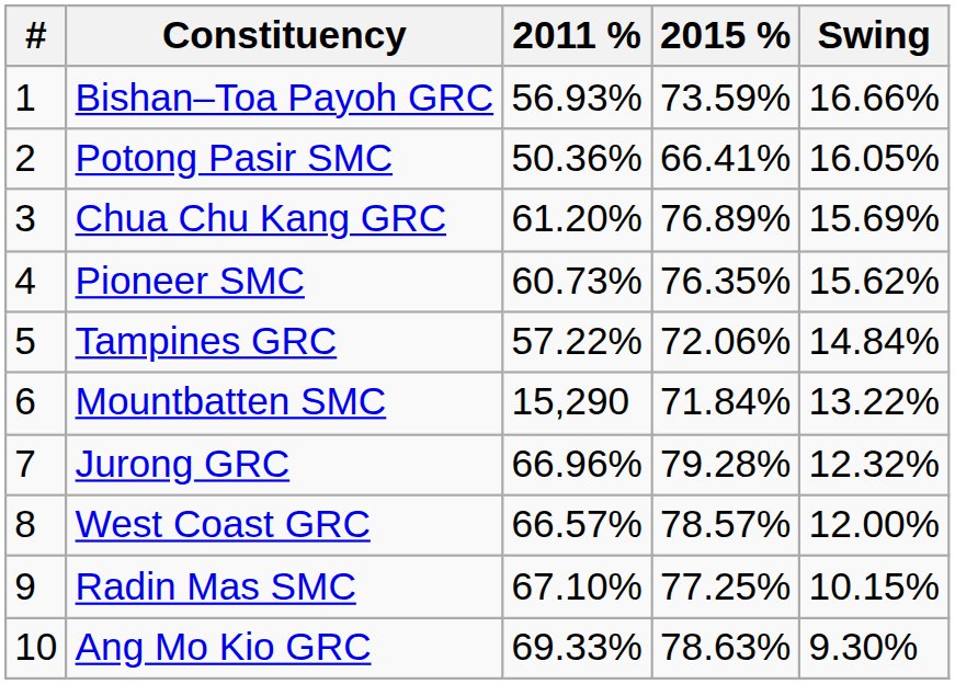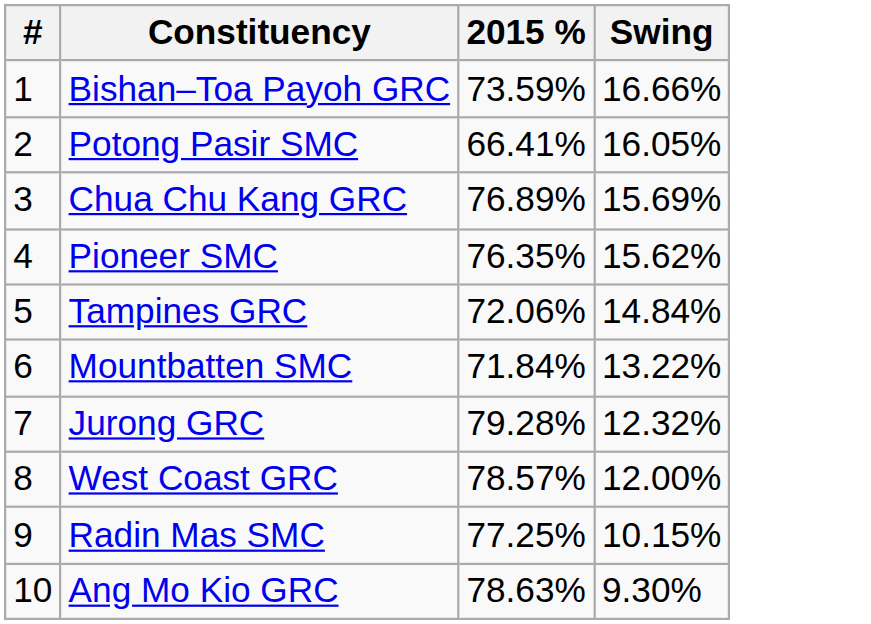 <table class="wikitable sortable">
 <tr>
 <th>#</th>
 <th>Constituency</th>
-<th data-sort-type="number">2011 %</th>
 <th data-sort-type="number">2015 %</th>
 <th>Swing</th>
 </tr>
 <tr>
 <td>1</td>
 <td><a href='#'>Bishan–Toa Payoh GRC</a></td>
-<td>56.93%</td>
 <td>73.59%</td>
 <td> 16.66%</td>
 </tr>
 <tr>
 <td>2</td>
 <td><a href='#'>Potong Pasir SMC</a></td>
-<td>50.36%</td>
 <td>66.41%</td>
 <td> 16.05%</td>
 </tr>
 <tr>
 <td>3</td>
 <td><a href='#'>Chua Chu Kang GRC</a></td>
-<td>61.20%</td>
 <td>76.89%</td>
 <td> 15.69%</td>
 </tr>
 <tr>
 <td>4</td>
 <td><a href='#'>Pioneer SMC</a></td>
-<td>60.73%</td>
 <td>76.35%</td>
 <td> 15.62%</td>
 </tr>
 <tr>
 <td>5</td>
 <td><a href='#'>Tampines GRC</a></td>
-<td>57.22%</td>
 <td>72.06%</td>
 <td> 14.84%</td>
 </tr>
 <tr>
 <td>6</td>
 <td><a href='#'>Mountbatten SMC</a></td>
-<td>15,290</td>
 <td>71.84%</td>
 <td> 13.22%</td>
 </tr>
 <tr>
 <td>7</td>
 <td><a href='#'>Jurong GRC</a></td>
-<td>66.96%</td>
 <td>79.28%</td>
 <td> 12.32%</td>
 </tr>
 <tr>
 <td>8</td>
 <td><a href='#'>West Coast GRC</a></td>
-<td>66.57%</td>
 <td>78.57%</td>
 <td> 12.00%</td>
 </tr>
 <tr>
 <td>9</td>
 <td><a href='#'>Radin Mas SMC</a></td>
-<td>67.10%</td>
 <td>77.25%</td>
 <td> 10.15%</td>
 </tr>
 <tr>
 <td>10</td>
 <td><a href='#'>Ang Mo Kio GRC</a></td>
-<td>69.33%</td>
 <td>78.63%</td>
 <td> 9.30%</td>
 </tr>
 </table>
